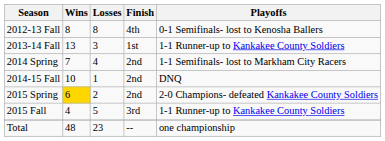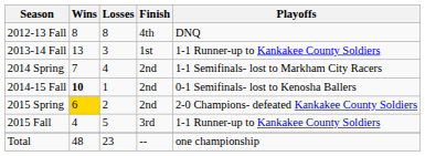 <table class="wikitable">
 <tr>
 <th>Season</th>
 <th>Wins</th>
 <th>Losses</th>
 <th>Finish</th>
 <th>Playoffs</th>
 </tr>
 <tr>
 <td>2012-13 Fall</td>
 <td>8</td>
 <td>8</td>
 <td>4th</td>
-<td>0-1 Semifinals- lost to Kenosha Ballers</td>
+<td>DNQ</td>
 </tr>
 <tr>
 <td>2013-14 Fall</td>
 <td>13</td>
 <td>3</td>
 <td>1st</td>
 <td>1-1 Runner-up to <a href='#'>Kankakee County Soldiers</a></td>
 </tr>
 <tr>
 <td>2014 Spring</td>
 <td>7</td>
 <td>4</td>
 <td>2nd</td>
 <td>1-1 Semifinals- lost to Markham City Racers</td>
 </tr>
 <tr>
 <td>2014-15 Fall</td>
-<td>10</td>
+<td><strong>10</strong></td>
 <td>1</td>
 <td>2nd</td>
-<td>DNQ</td>
+<td>0-1 Semifinals- lost to Kenosha Ballers</td>
 </tr>
 <tr>
 <td>2015 Spring</td>
 <td style="background: gold;">6</td>
 <td>2</td>
 <td>2nd</td>
 <td>2-0 Champions- defeated <a href='#'>Kankakee County Soldiers</a></td>
 </tr>
 <tr>
 <td>2015 Fall</td>
 <td>4</td>
 <td>5</td>
 <td>3rd</td>
 <td>1-1 Runner-up to <a href='#'>Kankakee County Soldiers</a></td>
 </tr>
 <tr ]>
 </tr>
 <tr>
 <td>Total</td>
 <td>48</td>
 <td>23</td>
 <td>--</td>
 <td 4-3>one championship</td>
 </tr>
 </table>
